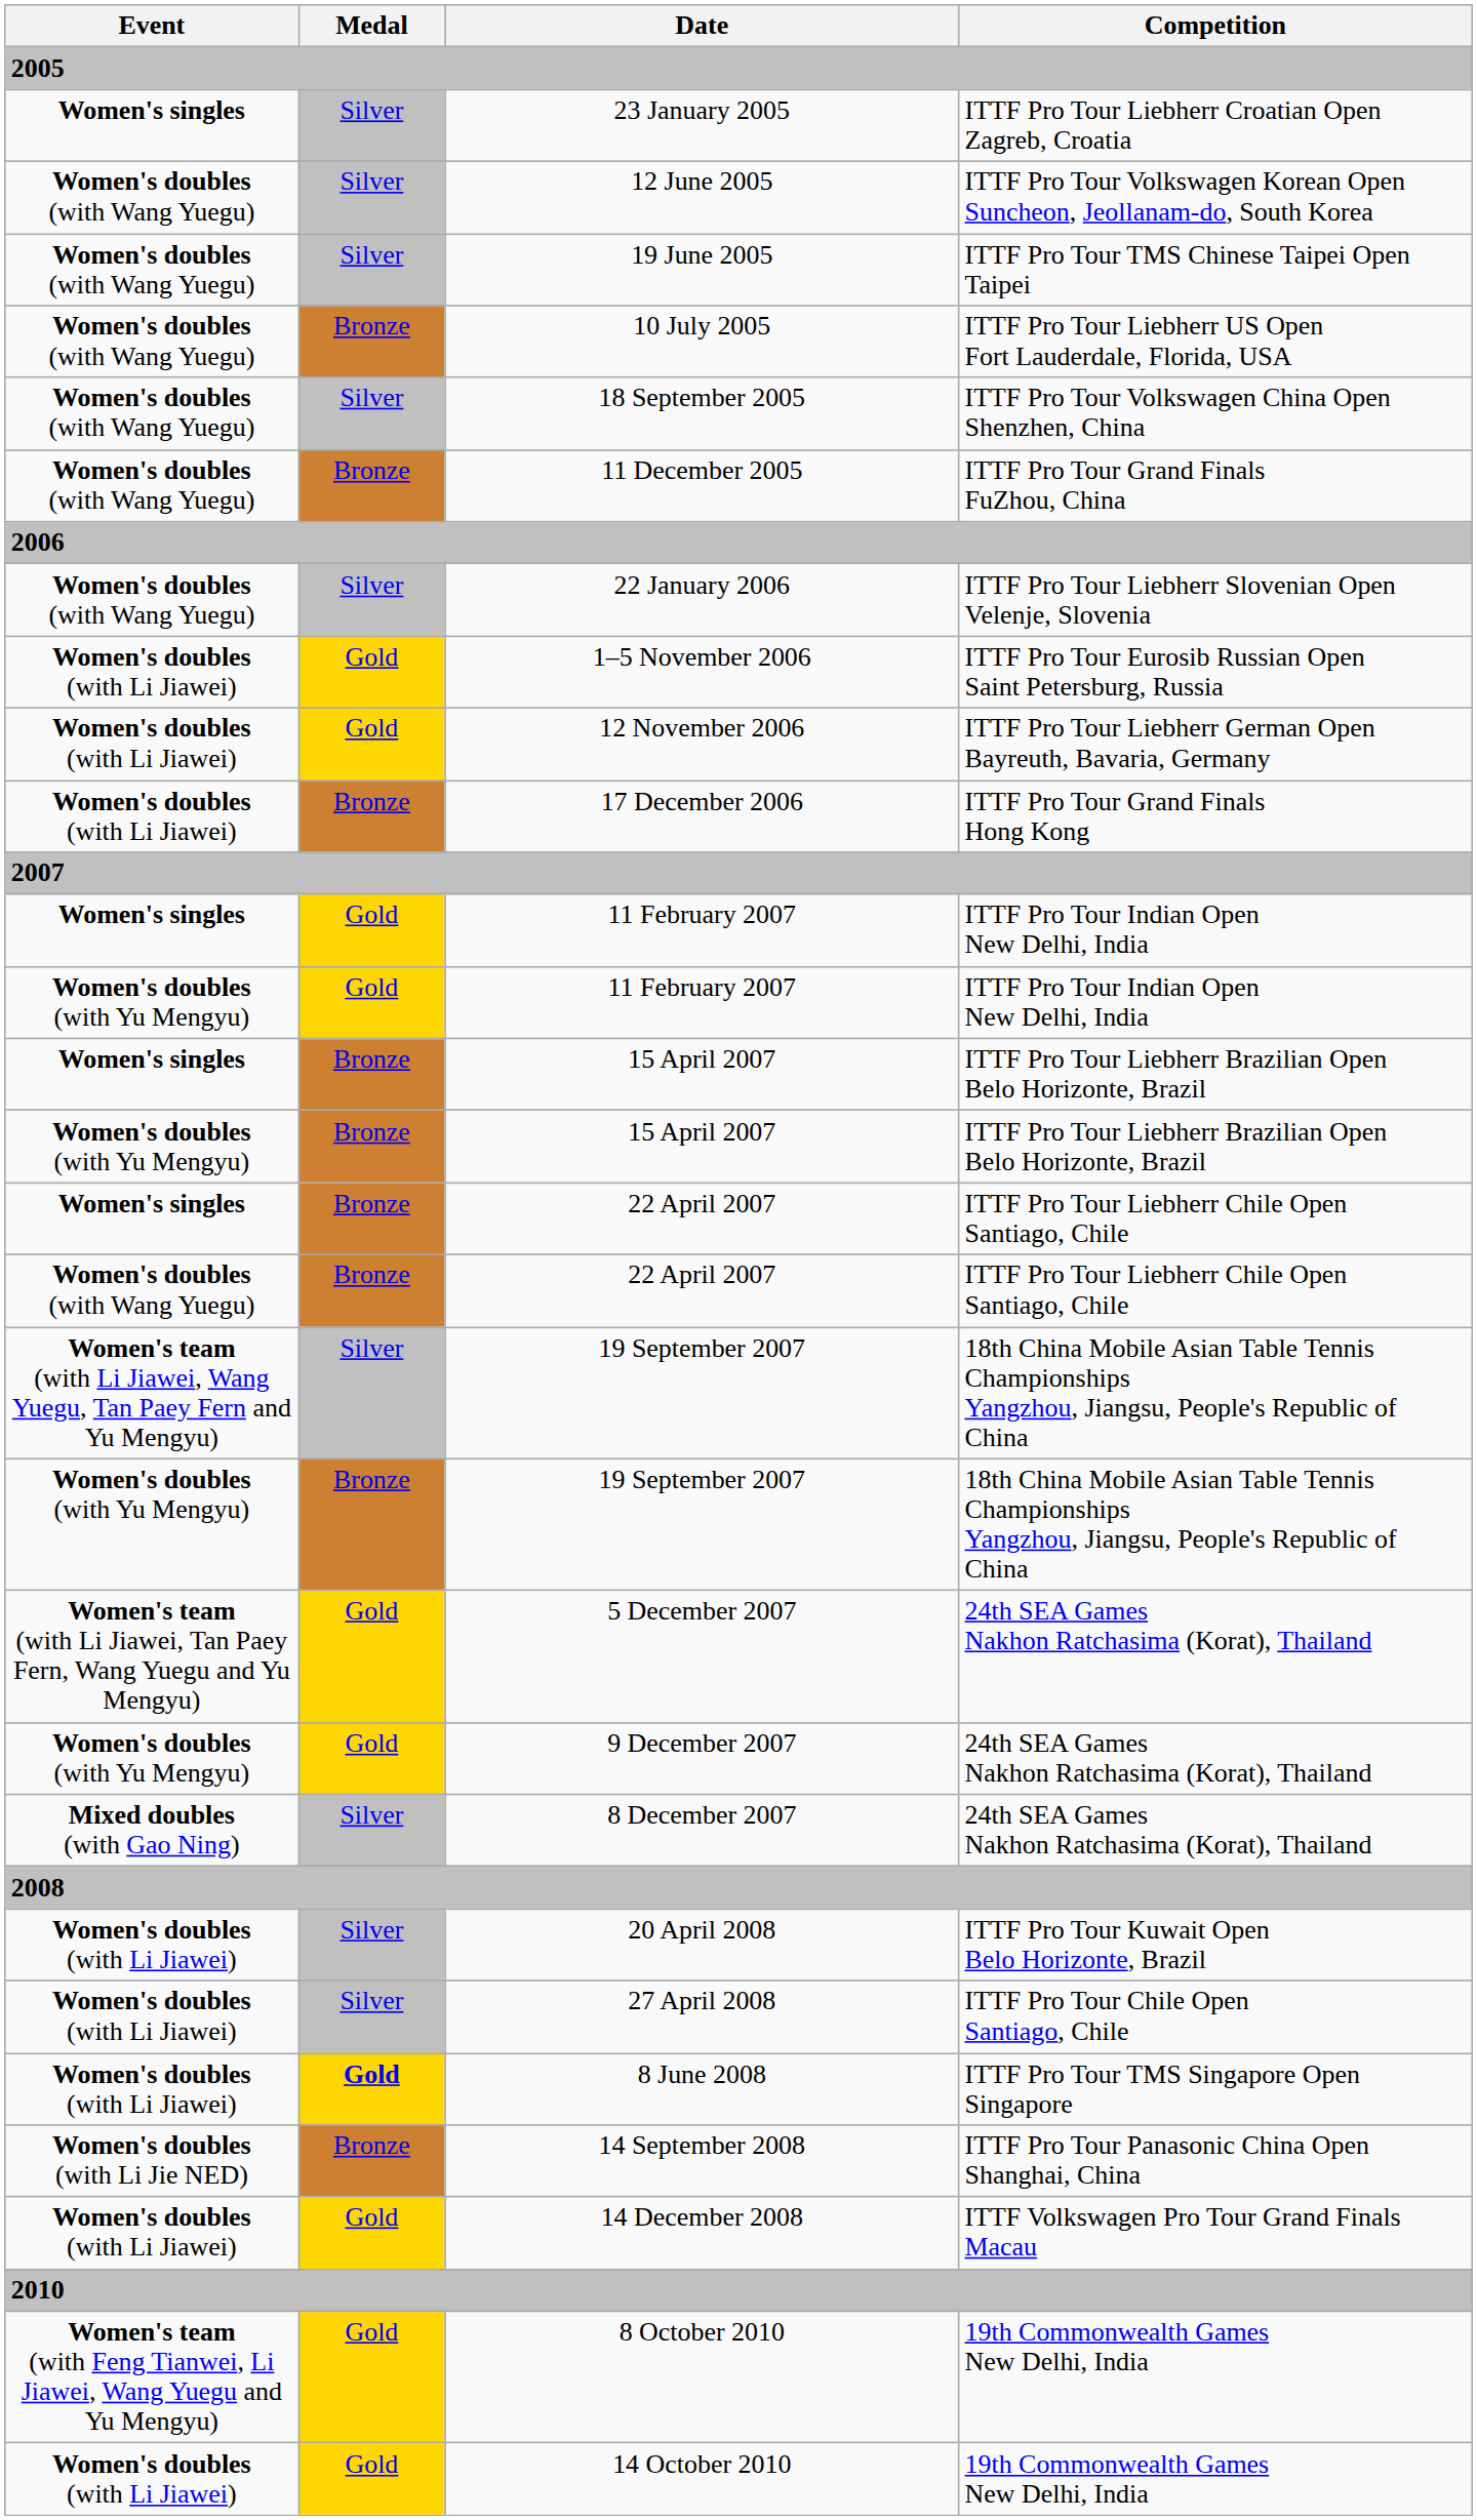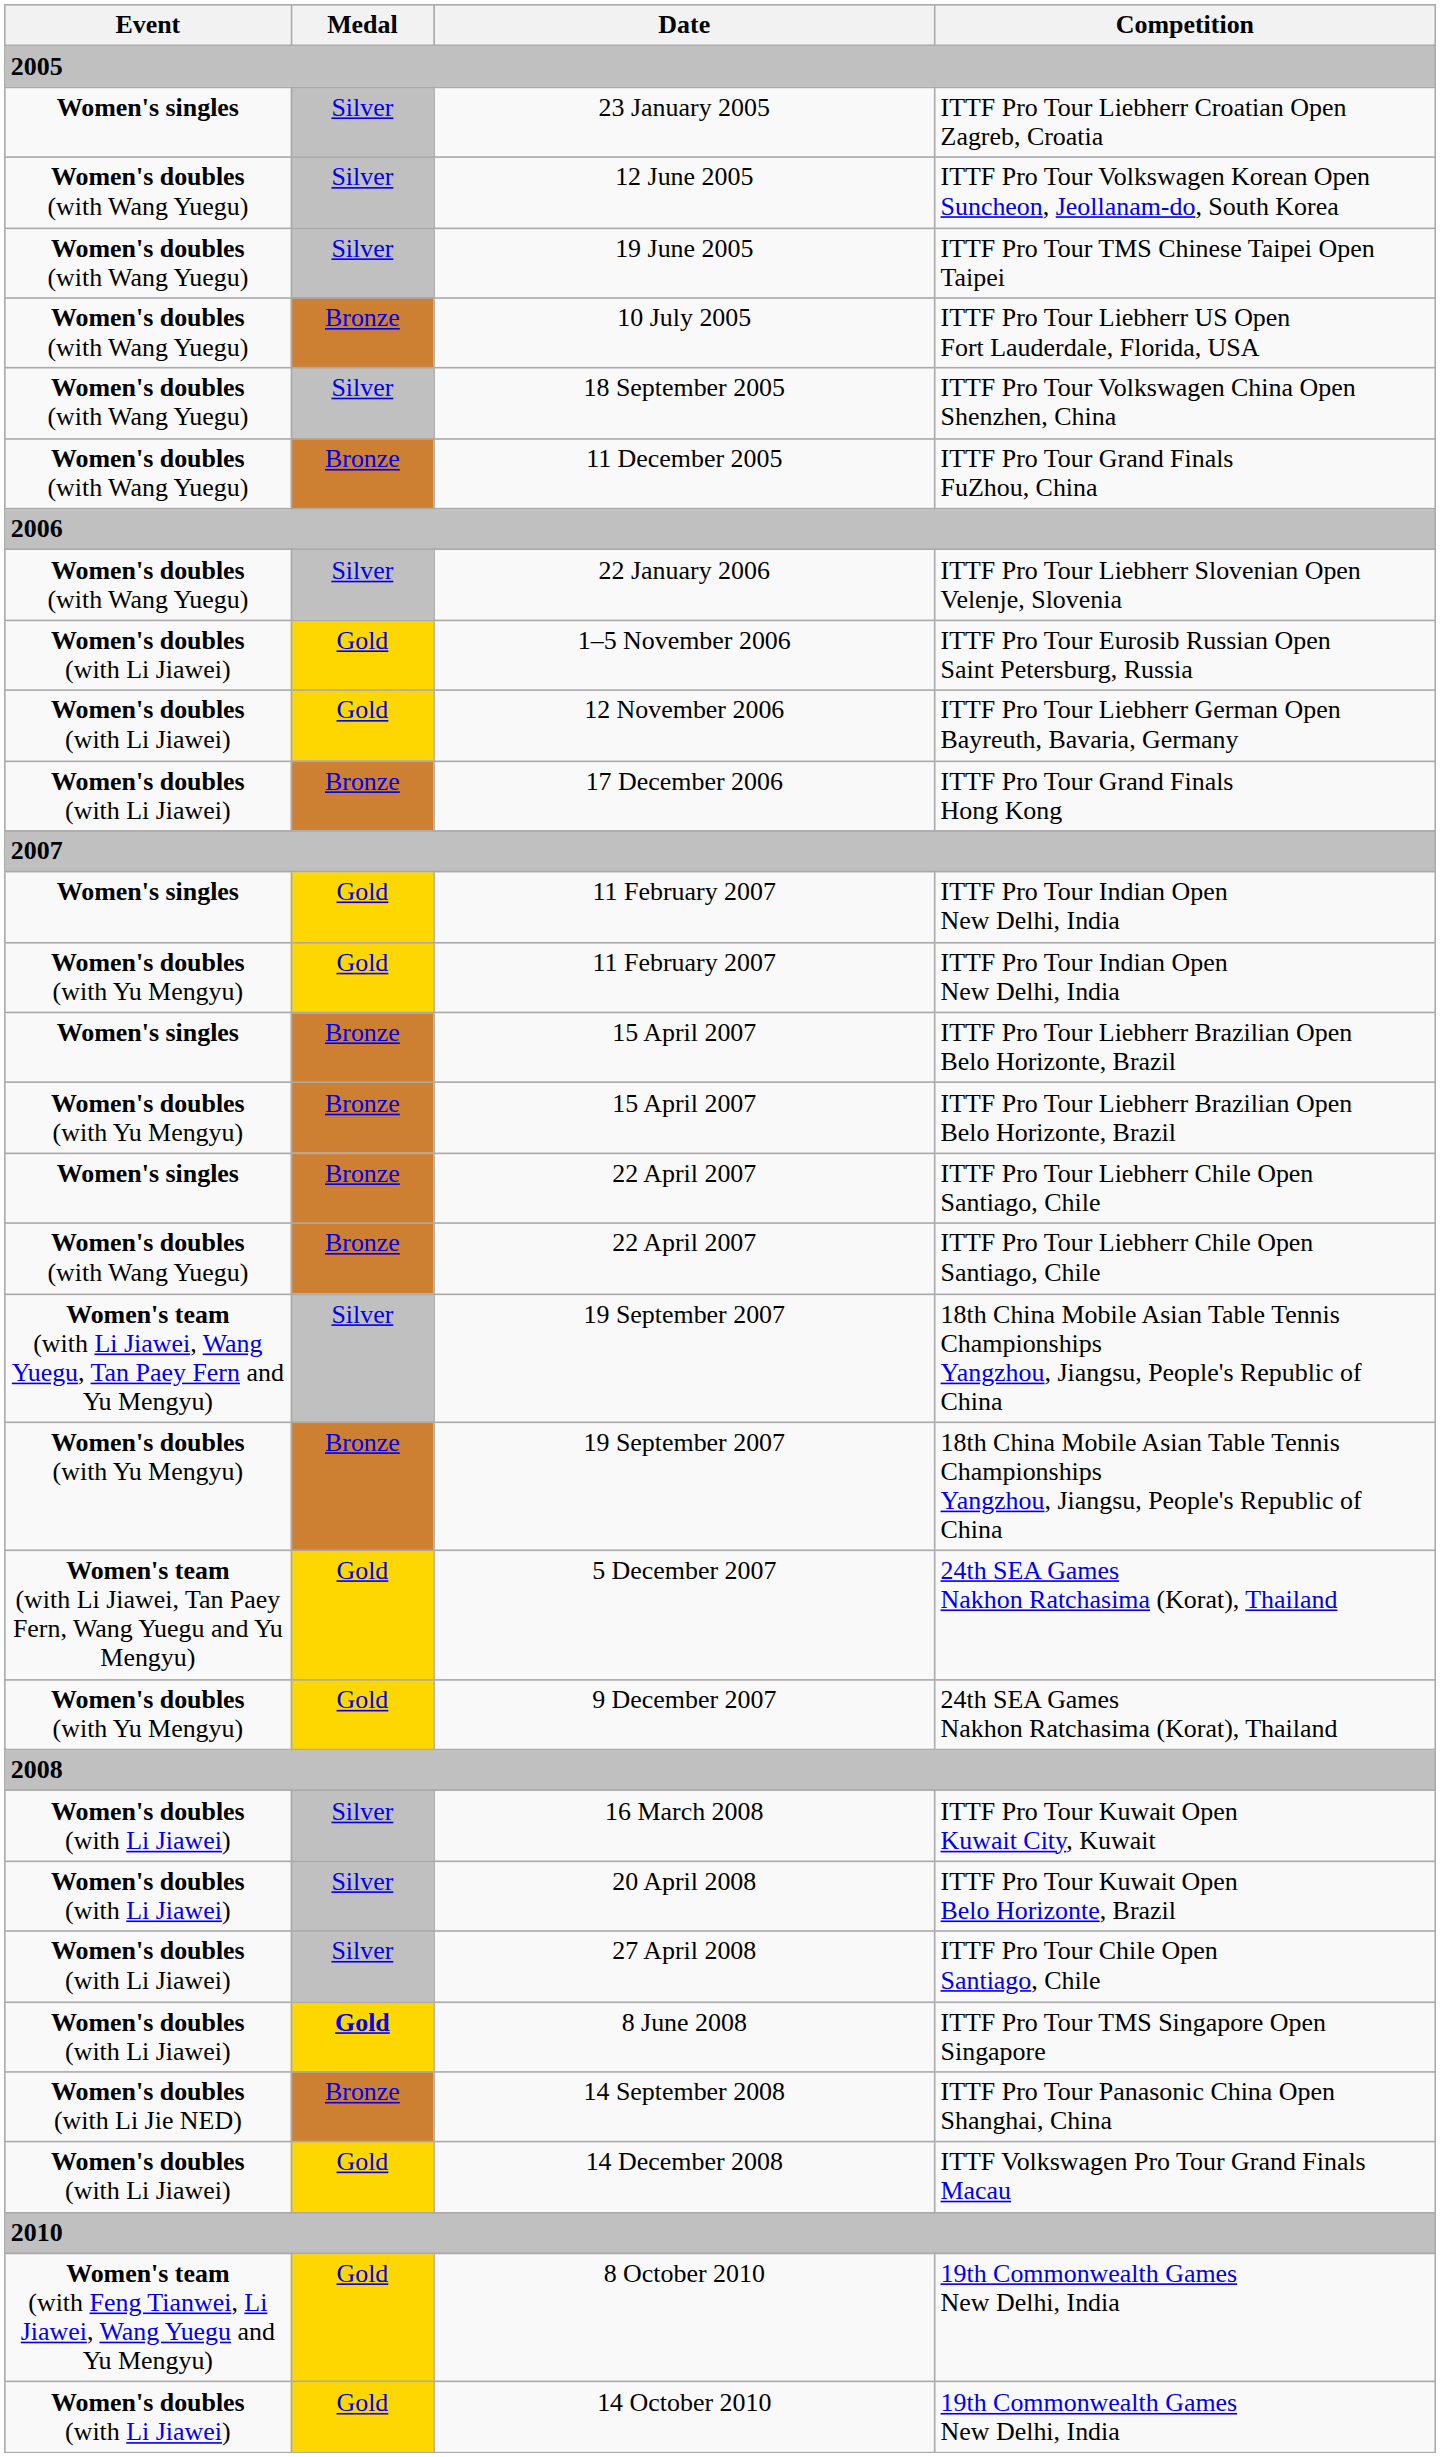 <table class=wikitable width=100%>
 <tr valign=top>
 <th width=20%>Event</th>
 <th width=10%>Medal</th>
 <th width=35%>Date</th>
 <th width=35%>Competition</th>
 </tr>
 <tr>
 <td colspan=4 bgcolor=silver><strong>2005</strong></td>
 </tr>
 <tr valign=top>
 <td align=center><strong>Women's singles</strong></td>
 <td align=center bgcolor=silver><a href='#'>Silver</a></td>
 <td align=center>23 January 2005</td>
 <td>ITTF Pro Tour Liebherr Croatian Open<br>Zagreb, Croatia</td>
 </tr>
 <tr valign=top>
 <td align=center><strong>Women's doubles</strong><br>(with Wang Yuegu)</td>
 <td align=center bgcolor=silver><a href='#'>Silver</a></td>
 <td align=center>12 June 2005</td>
 <td>ITTF Pro Tour Volkswagen Korean Open<br><a href='#'>Suncheon</a>, <a href='#'>Jeollanam-do</a>, South Korea</td>
 </tr>
 <tr valign=top>
 <td align=center><strong>Women's doubles</strong><br>(with Wang Yuegu)</td>
 <td align=center bgcolor=silver><a href='#'>Silver</a></td>
 <td align=center>19 June 2005</td>
 <td>ITTF Pro Tour TMS Chinese Taipei Open<br>Taipei</td>
 </tr>
 <tr valign=top>
 <td align=center><strong>Women's doubles</strong><br>(with Wang Yuegu)</td>
 <td align=center bgcolor=#CD7F32><a href='#'>Bronze</a></td>
 <td align=center>10 July 2005</td>
 <td>ITTF Pro Tour Liebherr US Open<br>Fort Lauderdale, Florida, USA</td>
 </tr>
 <tr valign=top>
 <td align=center><strong>Women's doubles</strong><br>(with Wang Yuegu)</td>
 <td align=center bgcolor=silver><a href='#'>Silver</a></td>
 <td align=center>18 September 2005</td>
 <td>ITTF Pro Tour Volkswagen China Open<br>Shenzhen, China</td>
 </tr>
 <tr valign=top>
 <td align=center><strong>Women's doubles</strong><br>(with Wang Yuegu)</td>
 <td align=center bgcolor=#CD7F32><a href='#'>Bronze</a></td>
 <td align=center>11 December 2005</td>
 <td>ITTF Pro Tour Grand Finals<br>FuZhou, China</td>
 </tr>
 <tr>
 <td colspan=4 bgcolor=silver><strong>2006</strong></td>
 </tr>
 <tr valign=top>
 <td align=center><strong>Women's doubles</strong><br>(with Wang Yuegu)</td>
 <td align=center bgcolor=silver><a href='#'>Silver</a></td>
 <td align=center>22 January 2006</td>
 <td>ITTF Pro Tour Liebherr Slovenian Open<br>Velenje, Slovenia</td>
 </tr>
 <tr valign=top>
 <td align=center><strong>Women's doubles</strong><br>(with Li Jiawei)</td>
 <td align=center bgcolor=gold><a href='#'>Gold</a></td>
 <td align=center>1–5 November 2006</td>
 <td>ITTF Pro Tour Eurosib Russian Open<br>Saint Petersburg, Russia</td>
 </tr>
 <tr valign=top>
 <td align=center><strong>Women's doubles</strong><br>(with Li Jiawei)</td>
 <td align=center bgcolor=gold><a href='#'>Gold</a></td>
 <td align=center>12 November 2006</td>
 <td>ITTF Pro Tour Liebherr German Open<br>Bayreuth, Bavaria, Germany</td>
 </tr>
 <tr valign=top>
 <td align=center><strong>Women's doubles</strong><br>(with Li Jiawei)</td>
 <td align=center bgcolor=#CD7F32><a href='#'>Bronze</a></td>
 <td align=center>17 December 2006</td>
 <td>ITTF Pro Tour Grand Finals<br>Hong Kong</td>
 </tr>
 <tr>
 <td colspan=4 bgcolor=silver><strong>2007</strong></td>
 </tr>
 <tr valign=top>
 <td align=center><strong>Women's singles</strong></td>
 <td align=center bgcolor=Gold><a href='#'>Gold</a></td>
 <td align=center>11 February 2007</td>
 <td>ITTF Pro Tour Indian Open<br>New Delhi, India</td>
 </tr>
 <tr valign=top>
 <td align=center><strong>Women's doubles</strong><br>(with Yu Mengyu)</td>
 <td align=center bgcolor=Gold><a href='#'>Gold</a></td>
 <td align=center>11 February 2007</td>
 <td>ITTF Pro Tour Indian Open<br>New Delhi, India</td>
 </tr>
 <tr valign=top>
 <td align=center><strong>Women's singles</strong></td>
 <td align=center bgcolor=#CD7F32><a href='#'>Bronze</a></td>
 <td align=center>15 April 2007</td>
 <td>ITTF Pro Tour Liebherr Brazilian Open<br>Belo Horizonte, Brazil</td>
 </tr>
 <tr valign=top>
 <td align=center><strong>Women's doubles</strong><br>(with Yu Mengyu)</td>
 <td align=center bgcolor=#CD7F32><a href='#'>Bronze</a></td>
 <td align=center>15 April 2007</td>
 <td>ITTF Pro Tour Liebherr Brazilian Open<br>Belo Horizonte, Brazil</td>
 </tr>
 <tr valign=top>
 <td align=center><strong>Women's singles</strong></td>
 <td align=center bgcolor=#CD7F32><a href='#'>Bronze</a></td>
 <td align=center>22 April 2007</td>
 <td>ITTF Pro Tour Liebherr Chile Open<br>Santiago, Chile</td>
 </tr>
 <tr valign=top>
 <td align=center><strong>Women's doubles</strong><br>(with Wang Yuegu)</td>
 <td align=center bgcolor=#CD7F32><a href='#'>Bronze</a></td>
 <td align=center>22 April 2007</td>
 <td>ITTF Pro Tour Liebherr Chile Open<br>Santiago, Chile</td>
 </tr>
 <tr valign=top>
 <td align=center><strong>Women's team</strong><br>(with <a href='#'>Li Jiawei</a>, <a href='#'>Wang Yuegu</a>, <a href='#'>Tan Paey Fern</a> and Yu Mengyu)</td>
 <td align=center bgcolor=silver><a href='#'>Silver</a></td>
 <td align=center>19 September 2007</td>
 <td>18th China Mobile Asian Table Tennis Championships<br><a href='#'>Yangzhou</a>, Jiangsu, People's Republic of China</td>
 </tr>
 <tr valign=top>
 <td align=center><strong>Women's doubles</strong><br>(with Yu Mengyu)</td>
 <td align=center bgcolor=#CD7F32><a href='#'>Bronze</a></td>
 <td align=center>19 September 2007</td>
 <td>18th China Mobile Asian Table Tennis Championships<br><a href='#'>Yangzhou</a>, Jiangsu, People's Republic of China</td>
 </tr>
 <tr valign=top>
 <td align=center><strong>Women's team</strong><br>(with Li Jiawei, Tan Paey Fern, Wang Yuegu and Yu Mengyu)</td>
 <td align=center bgcolor=gold><a href='#'>Gold</a></td>
 <td align=center>5 December 2007</td>
 <td><a href='#'>24th SEA Games</a><br><a href='#'>Nakhon Ratchasima</a> (Korat), <a href='#'>Thailand</a></td>
 </tr>
 <tr valign=top>
 <td align=center><strong>Women's doubles</strong><br>(with Yu Mengyu)</td>
 <td align=center bgcolor=gold><a href='#'>Gold</a></td>
 <td align=center>9 December 2007</td>
 <td>24th SEA Games<br>Nakhon Ratchasima (Korat), Thailand</td>
 </tr>
-<tr valign=top>
-<td align=center><strong>Mixed doubles</strong><br>(with <a href='#'>Gao Ning</a>)</td>
-<td align=center bgcolor=silver><a href='#'>Silver</a></td>
-<td align=center>8 December 2007</td>
-<td>24th SEA Games<br>Nakhon Ratchasima (Korat), Thailand</td>
-</tr>
 <tr>
 <td colspan=4 bgcolor=silver><strong>2008</strong></td>
+</tr>
+<tr valign=top>
+<td align=center><strong>Women's doubles</strong><br>(with <a href='#'>Li Jiawei</a>)</td>
+<td align=center bgcolor=silver><a href='#'>Silver</a></td>
+<td align=center>16 March 2008</td>
+<td>ITTF Pro Tour Kuwait Open<br><a href='#'>Kuwait City</a>, Kuwait</td>
 </tr>
 <tr valign=top>
 <td align=center><strong>Women's doubles</strong><br>(with <a href='#'>Li Jiawei</a>)</td>
 <td align=center bgcolor=silver><a href='#'>Silver</a></td>
 <td align=center>20 April 2008</td>
 <td>ITTF Pro Tour Kuwait Open<br><a href='#'>Belo Horizonte</a>, Brazil</td>
 </tr>
 <tr valign=top>
 <td align=center><strong>Women's doubles</strong><br>(with Li Jiawei)</td>
 <td align=center bgcolor=silver><a href='#'>Silver</a></td>
 <td align=center>27 April 2008</td>
 <td>ITTF Pro Tour Chile Open<br><a href='#'>Santiago</a>, Chile</td>
 </tr>
 <tr valign=top>
 <td align=center><strong>Women's doubles</strong><br>(with Li Jiawei)</td>
 <td align=center bgcolor=gold><strong><a href='#'>Gold</a></strong></td>
 <td align=center>8 June 2008</td>
 <td>ITTF Pro Tour TMS Singapore Open<br>Singapore</td>
 </tr>
 <tr valign=top>
 <td align=center><strong>Women's doubles</strong><br>(with Li Jie NED)</td>
 <td align=center bgcolor=#CD7F32><a href='#'>Bronze</a></td>
 <td align=center>14 September 2008</td>
 <td>ITTF Pro Tour Panasonic China Open<br>Shanghai, China</td>
 </tr>
 <tr valign=top>
 <td align=center><strong>Women's doubles</strong><br>(with Li Jiawei)</td>
 <td align=center bgcolor=gold><a href='#'>Gold</a></td>
 <td align=center>14 December 2008</td>
 <td>ITTF Volkswagen Pro Tour Grand Finals<br><a href='#'>Macau</a></td>
 </tr>
 <tr>
 <td colspan=4 bgcolor=silver><strong>2010</strong></td>
 </tr>
 <tr valign=top>
 <td align=center><strong>Women's team</strong><br>(with <a href='#'>Feng Tianwei</a>, <a href='#'>Li Jiawei</a>, <a href='#'>Wang Yuegu</a> and Yu Mengyu)</td>
 <td align=center bgcolor=gold><a href='#'>Gold</a></td>
 <td align=center>8 October 2010</td>
 <td><a href='#'>19th Commonwealth Games</a><br>New Delhi, India</td>
 </tr>
 <tr valign=top>
 <td align=center><strong>Women's doubles</strong><br>(with <a href='#'>Li Jiawei</a>)</td>
 <td align=center bgcolor=gold><a href='#'>Gold</a></td>
 <td align=center>14 October 2010</td>
 <td><a href='#'>19th Commonwealth Games</a><br>New Delhi, India</td>
 </tr>
 </table>
